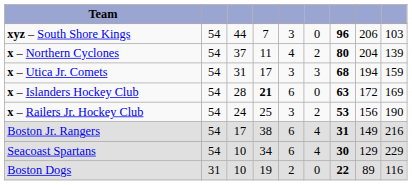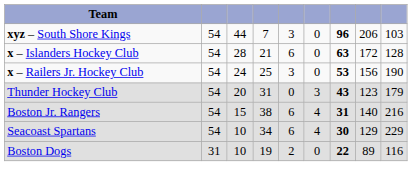 <table class="wikitable" style="text-align:center">
 <tr>
 <th style="background:#9aa5d2; width:46%;">Team</th>
 <th style="background:#9aa5d2; width:6%;"></th>
 <th style="background:#9aa5d2; width:6%;"></th>
 <th style="background:#9aa5d2; width:6%;"></th>
 <th style="background:#9aa5d2; width:6%;"></th>
 <th style="background:#9aa5d2; width:6%;"></th>
 <th style="background:#9aa5d2; width:6%;"></th>
 <th style="background:#9aa5d2; width:6%;"></th>
 <th style="background:#9aa5d2; width:6%;"></th>
 </tr>
 <tr>
 <td align=left><strong>xyz</strong> – <a href='#'>South Shore Kings</a></td>
 <td>54</td>
 <td>44</td>
 <td>7</td>
 <td>3</td>
 <td>0</td>
 <td><strong>96</strong></td>
 <td>206</td>
 <td>103</td>
 </tr>
 <tr>
-<td align=left><strong>x</strong> – <a href='#'>Northern Cyclones</a></td>
-<td>54</td>
-<td>37</td>
-<td>11</td>
-<td>4</td>
-<td>2</td>
-<td><strong>80</strong></td>
-<td>204</td>
-<td>139</td>
-</tr>
-<tr>
-<td align=left><strong>x</strong> – <a href='#'>Utica Jr. Comets</a></td>
-<td>54</td>
-<td>31</td>
-<td>17</td>
-<td>3</td>
-<td>3</td>
-<td><strong>68</strong></td>
-<td>194</td>
-<td>159</td>
-</tr>
-<tr>
 <td align=left><strong>x</strong> – <a href='#'>Islanders Hockey Club</a></td>
 <td>54</td>
 <td>28</td>
-<td><strong>21</strong></td>
+<td>21</td>
 <td>6</td>
 <td>0</td>
 <td><strong>63</strong></td>
 <td>172</td>
-<td>169</td>
+<td>128</td>
 </tr>
 <tr>
 <td align=left><strong>x</strong> – <a href='#'>Railers Jr. Hockey Club</a></td>
 <td>54</td>
 <td>24</td>
 <td>25</td>
 <td>3</td>
-<td>2</td>
+<td>0</td>
 <td><strong>53</strong></td>
 <td>156</td>
 <td>190</td>
 </tr>
 <tr bgcolor=e0e0e0>
+<td align=left><a href='#'>Thunder Hockey Club</a></td>
+<td>54</td>
+<td>20</td>
+<td>31</td>
+<td>0</td>
+<td>3</td>
+<td><strong>43</strong></td>
+<td>123</td>
+<td>179</td>
+</tr>
+<tr bgcolor=e0e0e0>
 <td align=left><a href='#'>Boston Jr. Rangers</a></td>
 <td>54</td>
-<td>17</td>
+<td>15</td>
 <td>38</td>
 <td>6</td>
 <td>4</td>
 <td><strong>31</strong></td>
-<td>149</td>
+<td>140</td>
 <td>216</td>
 </tr>
 <tr bgcolor=e0e0e0>
 <td align=left><a href='#'>Seacoast Spartans</a></td>
 <td>54</td>
 <td>10</td>
 <td>34</td>
 <td>6</td>
 <td>4</td>
 <td><strong>30</strong></td>
 <td>129</td>
 <td>229</td>
 </tr>
 <tr bgcolor=e0e0e0>
 <td align=left><a href='#'>Boston Dogs</a></td>
 <td>31</td>
 <td>10</td>
 <td>19</td>
 <td>2</td>
 <td>0</td>
 <td><strong>22</strong></td>
 <td>89</td>
 <td>116</td>
 </tr>
 </table>
